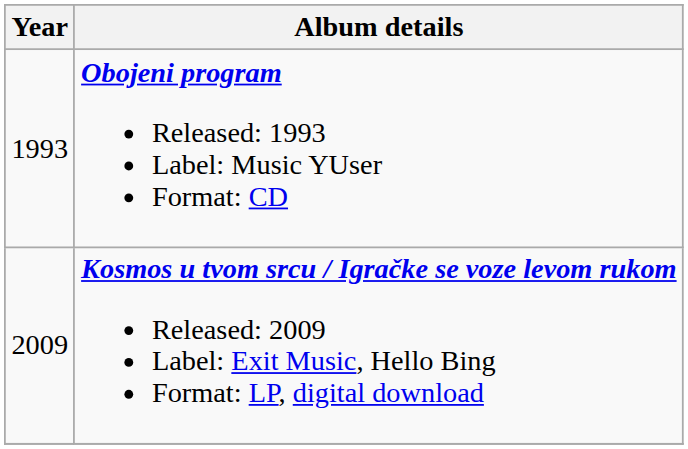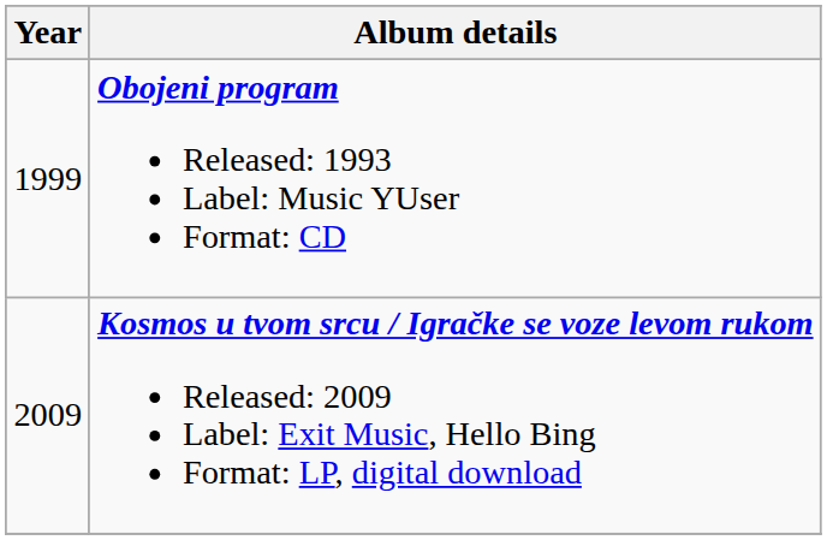 <table class ="wikitable">
 <tr>
 <th>Year</th>
 <th>Album details</th>
 </tr>
 <tr>
-<td align="center" rowspan="1">1993</td>
+<td align="center" rowspan="1">1999</td>
 <td><strong><em><a href='#'>Obojeni program</a></em></strong><br><ul><li>Released: 1993</li><li>Label: Music YUser</li><li>Format: <a href='#'>CD</a></li></ul></td>
 </tr>
 <tr>
 <td align="center" rowspan="1">2009</td>
 <td><strong><em><a href='#'>Kosmos u tvom srcu / Igračke se voze levom rukom</a></em></strong><br><ul><li>Released: 2009</li><li>Label: <a href='#'>Exit Music</a>, Hello Bing</li><li>Format: <a href='#'>LP</a>, <a href='#'>digital download</a></li></ul></td>
 </tr>
 <tr>
 </tr>
 </table>
